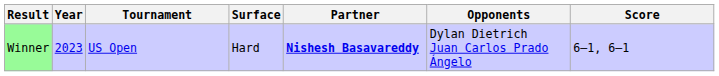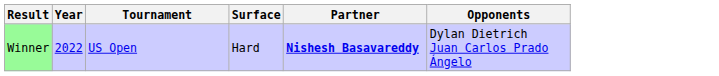 <table class="sortable wikitable" style=font-size:97%>
 <tr>
 <th>Result</th>
 <th>Year</th>
 <th width=150>Tournament</th>
 <th>Surface</th>
 <th width=150>Partner</th>
 <th width=150>Opponents</th>
-<th width=150>Score</th>
 </tr>
 <tr style="background:#ccf;">
 <td style="background:#98fb98;">Winner</td>
-<td><a href='#'>2023</a></td>
+<td><a href='#'>2022</a></td>
 <td><a href='#'>US Open</a></td>
 <td>Hard</td>
 <td><strong> <a href='#'>Nishesh Basavareddy</a></strong></td>
 <td> Dylan Dietrich<br> <a href='#'>Juan Carlos Prado Ángelo</a></td>
-<td>6–1, 6–1</td>
 </tr>
 </table>
